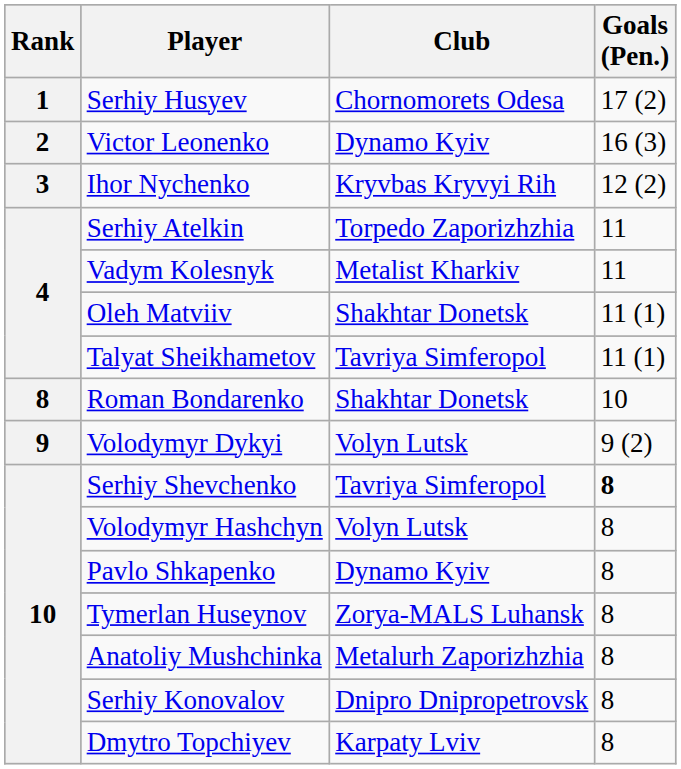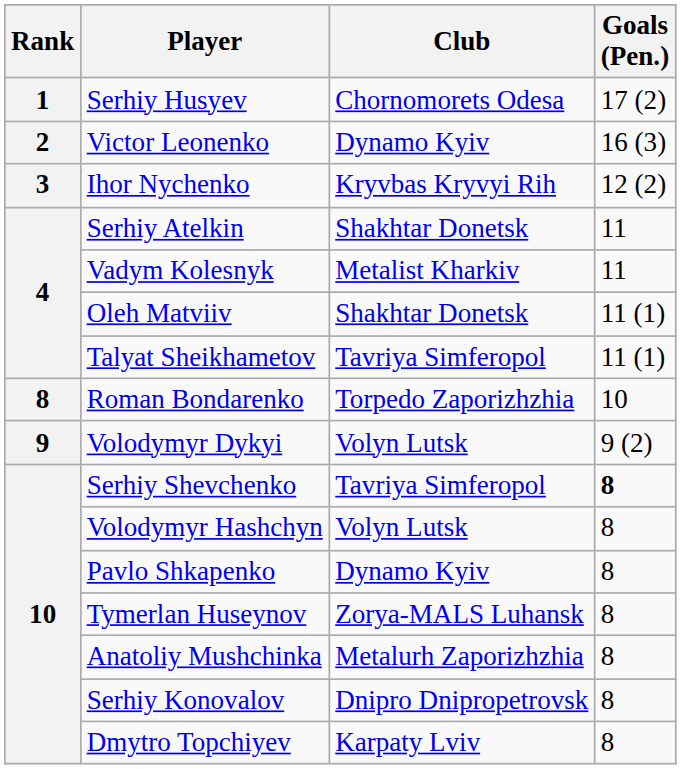 <table class="wikitable">
 <tr>
 <th>Rank</th>
 <th>Player</th>
 <th>Club</th>
 <th>Goals<br>(Pen.)</th>
 </tr>
 <tr>
 <th>1</th>
 <td style="text-align:left;"> <a href='#'>Serhiy Husyev</a></td>
 <td style="text-align:left;"><a href='#'>Chornomorets Odesa</a></td>
 <td>17 (2)</td>
 </tr>
 <tr>
 <th>2</th>
 <td style="text-align:left;"> <a href='#'>Victor Leonenko</a></td>
 <td style="text-align:left;"><a href='#'>Dynamo Kyiv</a></td>
 <td>16 (3)</td>
 </tr>
 <tr>
 <th>3</th>
 <td style="text-align:left;"> <a href='#'>Ihor Nychenko</a></td>
 <td style="text-align:left;"><a href='#'>Kryvbas Kryvyi Rih</a></td>
 <td>12 (2)</td>
 </tr>
 <tr>
 <th rowspan=4>4</th>
 <td style="text-align:left;"> <a href='#'>Serhiy Atelkin</a></td>
-<td style="text-align:left;"><a href='#'>Torpedo Zaporizhzhia</a></td>
+<td style="text-align:left;"><a href='#'>Shakhtar Donetsk</a></td>
 <td>11</td>
 </tr>
 <tr>
 <td style="text-align:left;"> <a href='#'>Vadym Kolesnyk</a></td>
 <td style="text-align:left;"><a href='#'>Metalist Kharkiv</a></td>
 <td>11</td>
 </tr>
 <tr>
 <td style="text-align:left;"> <a href='#'>Oleh Matviiv</a></td>
 <td style="text-align:left;"><a href='#'>Shakhtar Donetsk</a></td>
 <td>11 (1)</td>
 </tr>
 <tr>
 <td style="text-align:left;"> <a href='#'>Talyat Sheikhametov</a></td>
 <td style="text-align:left;"><a href='#'>Tavriya Simferopol</a></td>
 <td>11 (1)</td>
 </tr>
 <tr>
 <th>8</th>
 <td style="text-align:left;"> <a href='#'>Roman Bondarenko</a></td>
-<td style="text-align:left;"><a href='#'>Shakhtar Donetsk</a></td>
+<td style="text-align:left;"><a href='#'>Torpedo Zaporizhzhia</a></td>
 <td>10</td>
 </tr>
 <tr>
 <th>9</th>
 <td style="text-align:left;"> <a href='#'>Volodymyr Dykyi</a></td>
 <td style="text-align:left;"><a href='#'>Volyn Lutsk</a></td>
 <td>9 (2)</td>
 </tr>
 <tr>
 <th rowspan=7>10</th>
 <td style="text-align:left;"> <a href='#'>Serhiy Shevchenko</a></td>
 <td style="text-align:left;"><a href='#'>Tavriya Simferopol</a></td>
 <td><strong>8</strong></td>
 </tr>
 <tr>
 <td style="text-align:left;"> <a href='#'>Volodymyr Hashchyn</a></td>
 <td style="text-align:left;"><a href='#'>Volyn Lutsk</a></td>
 <td>8</td>
 </tr>
 <tr>
 <td style="text-align:left;"> <a href='#'>Pavlo Shkapenko</a></td>
 <td style="text-align:left;"><a href='#'>Dynamo Kyiv</a></td>
 <td>8</td>
 </tr>
 <tr>
 <td style="text-align:left;"> <a href='#'>Tymerlan Huseynov</a></td>
 <td style="text-align:left;"><a href='#'>Zorya-MALS Luhansk</a></td>
 <td>8</td>
 </tr>
 <tr>
 <td style="text-align:left;"> <a href='#'>Anatoliy Mushchinka</a></td>
 <td style="text-align:left;"><a href='#'>Metalurh Zaporizhzhia</a></td>
 <td>8</td>
 </tr>
 <tr>
 <td style="text-align:left;"> <a href='#'>Serhiy Konovalov</a></td>
 <td style="text-align:left;"><a href='#'>Dnipro Dnipropetrovsk</a></td>
 <td>8</td>
 </tr>
 <tr>
 <td style="text-align:left;"> <a href='#'>Dmytro Topchiyev</a></td>
 <td style="text-align:left;"><a href='#'>Karpaty Lviv</a></td>
 <td>8</td>
 </tr>
 </table>
